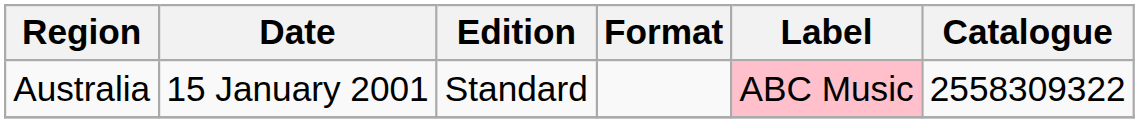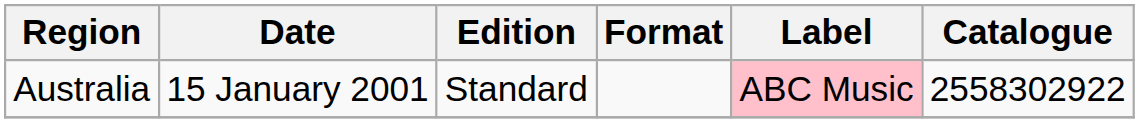 <table class="wikitable plainrowheaders">
 <tr>
 <th scope="col">Region</th>
 <th scope="col">Date</th>
 <th scope="col">Edition</th>
 <th scope="col">Format</th>
 <th scope="col">Label</th>
 <th scope="col">Catalogue</th>
 </tr>
 <tr>
 <td>Australia</td>
 <td>15 January 2001</td>
 <td>Standard</td>
 <td></td>
 <td style="background: pink;">ABC Music</td>
-<td>2558309322</td>
+<td>2558302922</td>
 </tr>
 <tr>
 </tr>
 </table>
